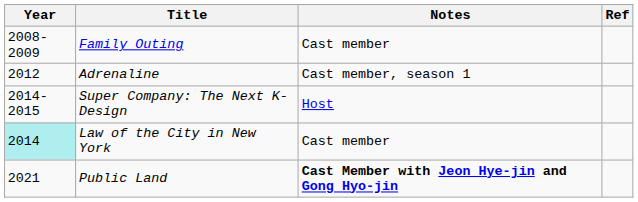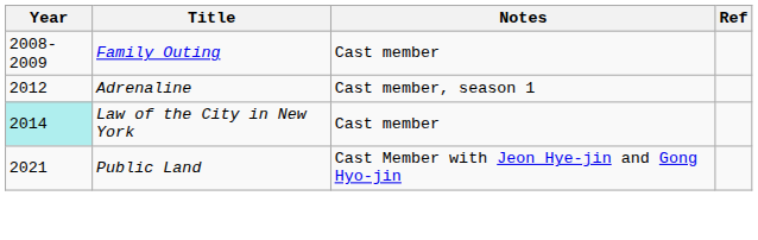 <table class="wikitable">
 <tr>
 <th>Year</th>
 <th>Title</th>
 <th>Notes</th>
 <th>Ref</th>
 </tr>
 <tr>
 <td>2008-2009</td>
 <td><em><a href='#'>Family Outing</a></em></td>
 <td>Cast member</td>
 <td></td>
 </tr>
 <tr>
 <td>2012</td>
 <td><em>Adrenaline</em></td>
 <td>Cast member, season 1</td>
 <td></td>
 </tr>
 <tr>
-<td>2014-2015</td>
-<td><em>Super Company: The Next K-Design</em></td>
-<td><a href='#'>Host</a></td>
-<td></td>
-</tr>
-<tr>
 <td style="background: paleturquoise;">2014</td>
 <td><em>Law of the City in New York</em></td>
 <td>Cast member</td>
 <td></td>
 </tr>
 <tr>
 <td>2021</td>
 <td><em>Public Land</em></td>
-<td><strong>Cast Member with <a href='#'>Jeon Hye-jin</a> and <a href='#'>Gong Hyo-jin</a></strong></td>
+<td>Cast Member with <a href='#'>Jeon Hye-jin</a> and <a href='#'>Gong Hyo-jin</a></td>
 <td></td>
 </tr>
 </table>
